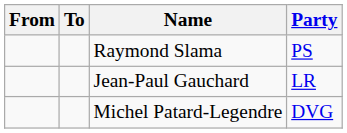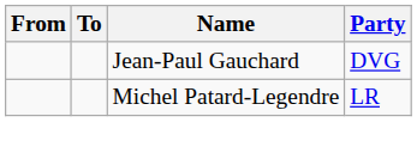 <table class="wikitable">
 <tr>
 <th>From</th>
 <th>To</th>
 <th>Name</th>
 <th><a href='#'>Party</a></th>
 </tr>
 <tr>
 <td></td>
 <td></td>
-<td align="left">Raymond Slama</td>
-<td align="left"><a href='#'>PS</a></td>
-</tr>
-<tr>
-<td></td>
-<td></td>
 <td align="left">Jean-Paul Gauchard</td>
-<td align="left"><a href='#'>LR</a></td>
+<td align="left"><a href='#'>DVG</a></td>
 </tr>
 <tr>
 <td></td>
 <td></td>
 <td align="left">Michel Patard-Legendre</td>
-<td align="left"><a href='#'>DVG</a></td>
+<td align="left"><a href='#'>LR</a></td>
 </tr>
 </table>
